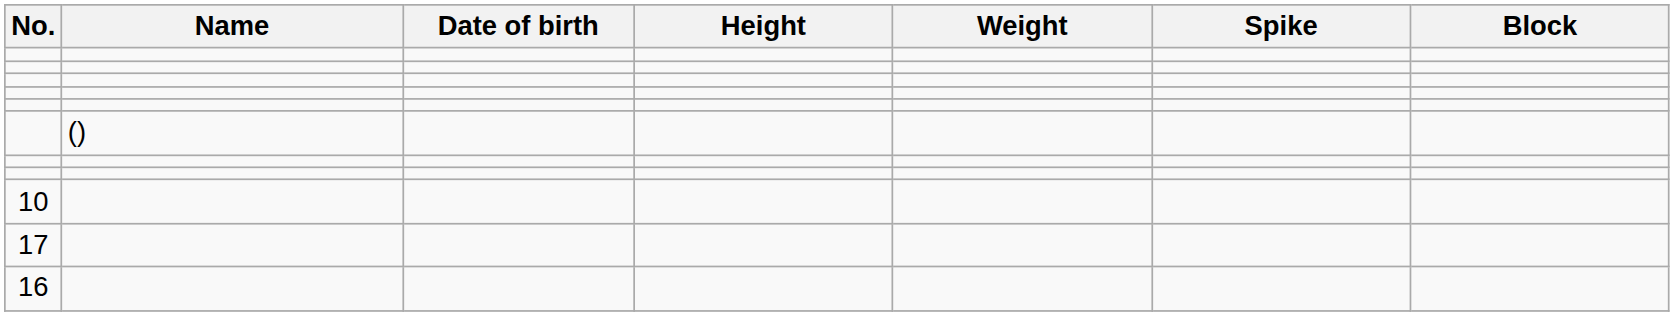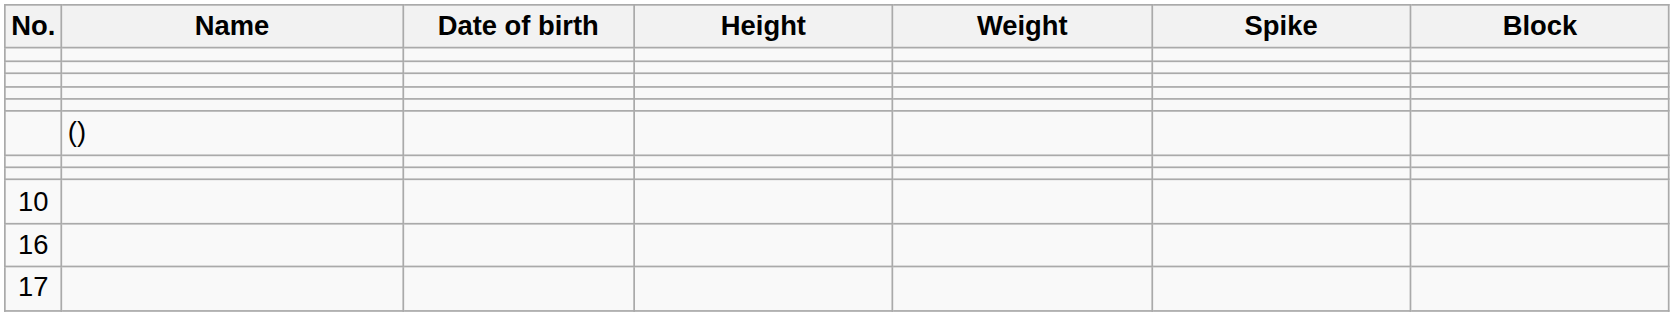 <table class="wikitable sortable" style="font-size:100%; text-align:center;">
 <tr>
 <th>No.</th>
 <th style="width:12em">Name</th>
 <th style="width:8em">Date of birth</th>
 <th style="width:9em">Height</th>
 <th style="width:9em">Weight</th>
 <th style="width:9em">Spike</th>
 <th style="width:9em">Block</th>
 </tr>
 <tr>
 <td></td>
 <td align=left> </td>
 <td align=right></td>
 <td></td>
 <td></td>
 <td></td>
 <td></td>
 </tr>
 <tr>
 <td></td>
 <td align=left> </td>
 <td align=right></td>
 <td></td>
 <td></td>
 <td></td>
 <td></td>
 </tr>
 <tr>
 <td></td>
 <td align=left></td>
 <td align=right></td>
 <td></td>
 <td></td>
 <td></td>
 <td></td>
 </tr>
 <tr>
 <td></td>
 <td align=left> </td>
 <td align=right></td>
 <td></td>
 <td></td>
 <td></td>
 <td></td>
 </tr>
 <tr>
 <td></td>
 <td align=left> </td>
 <td align=right></td>
 <td></td>
 <td></td>
 <td></td>
 <td></td>
 </tr>
 <tr>
 <td></td>
 <td align=left>  ()</td>
 <td align=right></td>
 <td></td>
 <td></td>
 <td></td>
 <td></td>
 </tr>
 <tr>
 <td></td>
 <td align=left> </td>
 <td align=right></td>
 <td></td>
 <td></td>
 <td></td>
 <td></td>
 </tr>
 <tr>
 <td></td>
 <td align=left> </td>
 <td align=right></td>
 <td></td>
 <td></td>
 <td></td>
 <td></td>
 </tr>
 <tr>
 <td>10</td>
 <td align=left> </td>
 <td align=right></td>
 <td></td>
 <td></td>
 <td></td>
 <td></td>
 </tr>
 <tr>
+<td>16</td>
+<td align=left> </td>
+<td align=right></td>
+<td></td>
+<td></td>
+<td></td>
+<td></td>
+</tr>
+<tr>
 <td>17</td>
 <td align=left> </td>
 <td align=right></td>
 <td></td>
 <td></td>
 <td></td>
 <td></td>
 </tr>
-<tr>
-<td>16</td>
-<td align=left> </td>
-<td align=right></td>
-<td></td>
-<td></td>
-<td></td>
-<td></td>
-</tr>
 </table>
